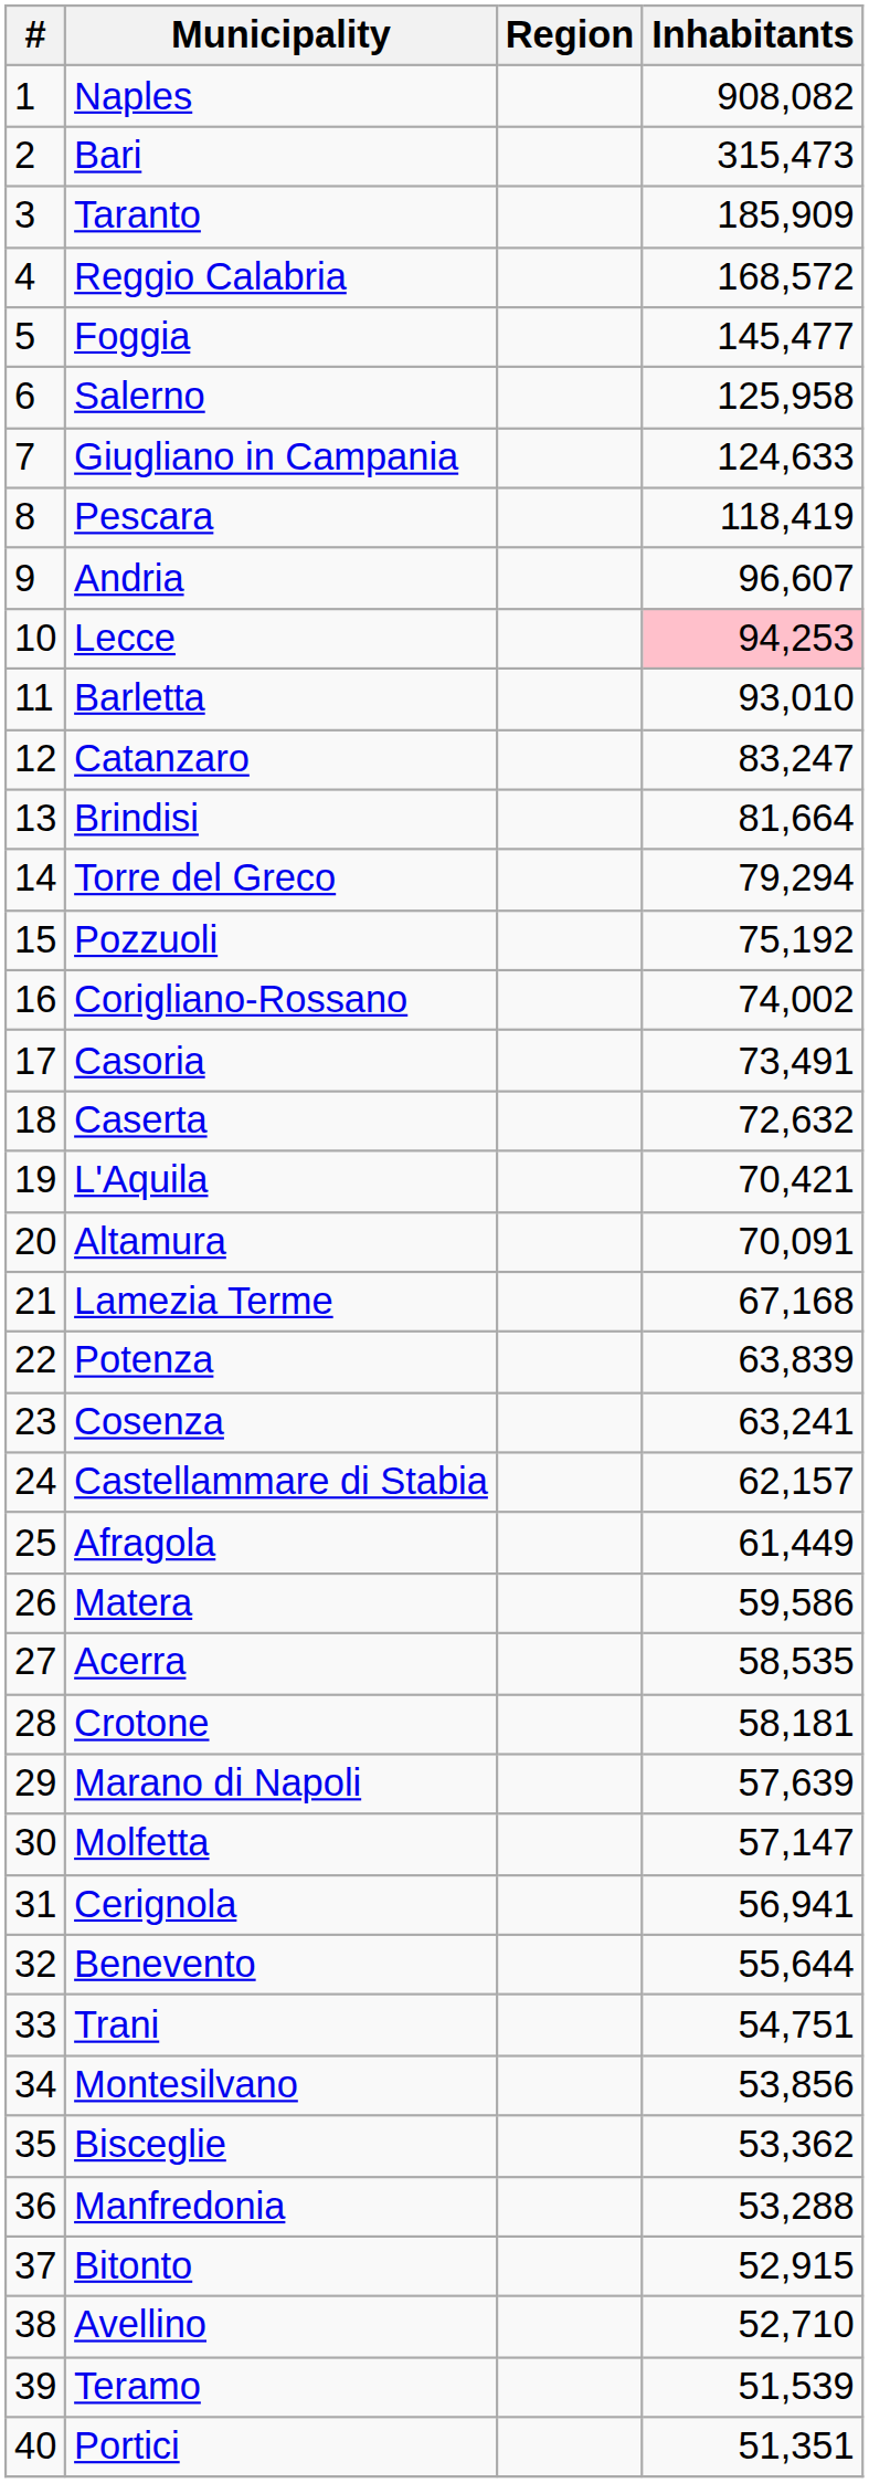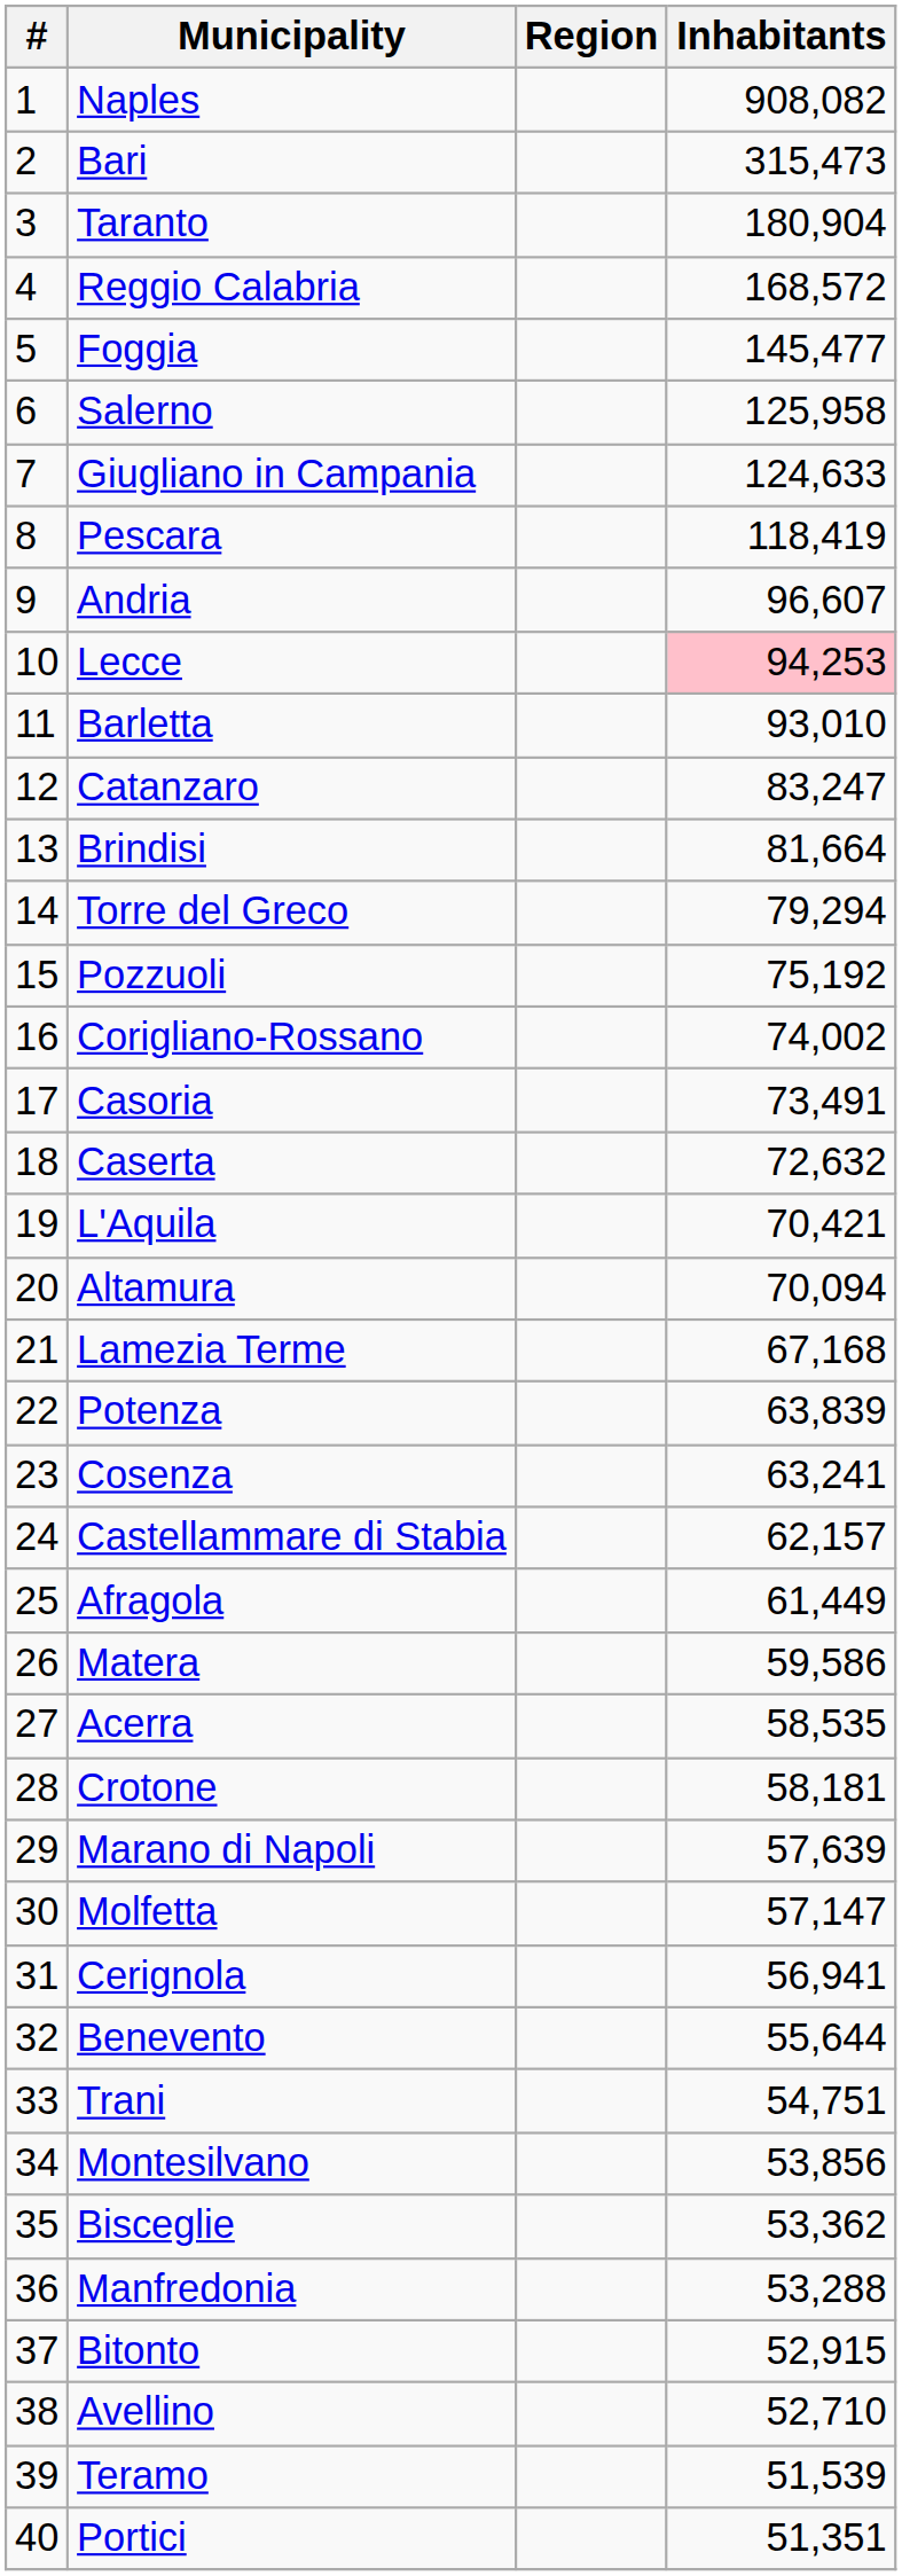 <table class="wikitable sortable">
 <tr>
 <th>#</th>
 <th>Municipality</th>
 <th>Region</th>
 <th>Inhabitants</th>
 </tr>
 <tr>
 <td>1</td>
 <td><a href='#'>Naples</a></td>
 <td></td>
 <td align=right>908,082</td>
 </tr>
 <tr>
 <td>2</td>
 <td><a href='#'>Bari</a></td>
 <td></td>
 <td align=right>315,473</td>
 </tr>
 <tr>
 <td>3</td>
 <td><a href='#'>Taranto</a></td>
 <td></td>
-<td align=right>185,909</td>
+<td align=right>180,904</td>
 </tr>
 <tr>
 <td>4</td>
 <td><a href='#'>Reggio Calabria</a></td>
 <td></td>
 <td align=right>168,572</td>
 </tr>
 <tr>
 <td>5</td>
 <td><a href='#'>Foggia</a></td>
 <td></td>
 <td align=right>145,477</td>
 </tr>
 <tr>
 <td>6</td>
 <td><a href='#'>Salerno</a></td>
 <td></td>
 <td align=right>125,958</td>
 </tr>
 <tr>
 <td>7</td>
 <td><a href='#'>Giugliano in Campania</a></td>
 <td></td>
 <td align=right>124,633</td>
 </tr>
 <tr>
 <td>8</td>
 <td><a href='#'>Pescara</a></td>
 <td></td>
 <td align=right>118,419</td>
 </tr>
 <tr>
 <td>9</td>
 <td><a href='#'>Andria</a></td>
 <td></td>
 <td align="right">96,607</td>
 </tr>
 <tr>
 <td>10</td>
 <td><a href='#'>Lecce</a></td>
 <td></td>
 <td align="right" style="background: pink;">94,253</td>
 </tr>
 <tr>
 <td>11</td>
 <td><a href='#'>Barletta</a></td>
 <td></td>
 <td align="right">93,010</td>
 </tr>
 <tr>
 <td>12</td>
 <td><a href='#'>Catanzaro</a></td>
 <td></td>
 <td align="right">83,247</td>
 </tr>
 <tr>
 <td>13</td>
 <td><a href='#'>Brindisi</a></td>
 <td></td>
 <td align="right">81,664</td>
 </tr>
 <tr>
 <td>14</td>
 <td><a href='#'>Torre del Greco</a></td>
 <td></td>
 <td align="right">79,294</td>
 </tr>
 <tr>
 <td>15</td>
 <td><a href='#'>Pozzuoli</a></td>
 <td></td>
 <td align="right">75,192</td>
 </tr>
 <tr>
 <td>16</td>
 <td><a href='#'>Corigliano-Rossano</a></td>
 <td></td>
 <td align="right">74,002</td>
 </tr>
 <tr>
 <td>17</td>
 <td><a href='#'>Casoria</a></td>
 <td></td>
 <td align="right">73,491</td>
 </tr>
 <tr>
 <td>18</td>
 <td><a href='#'>Caserta</a></td>
 <td></td>
 <td align="right">72,632</td>
 </tr>
 <tr>
 <td>19</td>
 <td><a href='#'>L'Aquila</a></td>
 <td></td>
 <td align="right">70,421</td>
 </tr>
 <tr>
 <td>20</td>
 <td><a href='#'>Altamura</a></td>
 <td></td>
-<td align="right">70,091</td>
+<td align="right">70,094</td>
 </tr>
 <tr>
 <td>21</td>
 <td><a href='#'>Lamezia Terme</a></td>
 <td></td>
 <td align="right">67,168</td>
 </tr>
 <tr>
 <td>22</td>
 <td><a href='#'>Potenza</a></td>
 <td></td>
 <td align="right">63,839</td>
 </tr>
 <tr>
 <td>23</td>
 <td><a href='#'>Cosenza</a></td>
 <td></td>
 <td align="right">63,241</td>
 </tr>
 <tr>
 <td>24</td>
 <td><a href='#'>Castellammare di Stabia</a></td>
 <td></td>
 <td align="right">62,157</td>
 </tr>
 <tr>
 <td>25</td>
 <td><a href='#'>Afragola</a></td>
 <td></td>
 <td align="right">61,449</td>
 </tr>
 <tr>
 <td>26</td>
 <td><a href='#'>Matera</a></td>
 <td></td>
 <td align="right">59,586</td>
 </tr>
 <tr>
 <td>27</td>
 <td><a href='#'>Acerra</a></td>
 <td></td>
 <td align="right">58,535</td>
 </tr>
 <tr>
 <td>28</td>
 <td><a href='#'>Crotone</a></td>
 <td></td>
 <td align="right">58,181</td>
 </tr>
 <tr>
 <td>29</td>
 <td><a href='#'>Marano di Napoli</a></td>
 <td></td>
 <td align="right">57,639</td>
 </tr>
 <tr>
 <td>30</td>
 <td><a href='#'>Molfetta</a></td>
 <td></td>
 <td align="right">57,147</td>
 </tr>
 <tr>
 <td>31</td>
 <td><a href='#'>Cerignola</a></td>
 <td></td>
 <td align="right">56,941</td>
 </tr>
 <tr>
 <td>32</td>
 <td><a href='#'>Benevento</a></td>
 <td></td>
 <td align="right">55,644</td>
 </tr>
 <tr>
 <td>33</td>
 <td><a href='#'>Trani</a></td>
 <td></td>
 <td align="right">54,751</td>
 </tr>
 <tr>
 <td>34</td>
 <td><a href='#'>Montesilvano</a></td>
 <td></td>
 <td align="right">53,856</td>
 </tr>
 <tr>
 <td>35</td>
 <td><a href='#'>Bisceglie</a></td>
 <td></td>
 <td align="right">53,362</td>
 </tr>
 <tr>
 <td>36</td>
 <td><a href='#'>Manfredonia</a></td>
 <td></td>
 <td align="right">53,288</td>
 </tr>
 <tr>
 <td>37</td>
 <td><a href='#'>Bitonto</a></td>
 <td></td>
 <td align="right">52,915</td>
 </tr>
 <tr>
 <td>38</td>
 <td><a href='#'>Avellino</a></td>
 <td></td>
 <td align="right">52,710</td>
 </tr>
 <tr>
 <td>39</td>
 <td><a href='#'>Teramo</a></td>
 <td></td>
 <td align="right">51,539</td>
 </tr>
 <tr>
 <td>40</td>
 <td><a href='#'>Portici</a></td>
 <td></td>
 <td align="right">51,351</td>
 </tr>
 <tr>
 </tr>
 </table>
